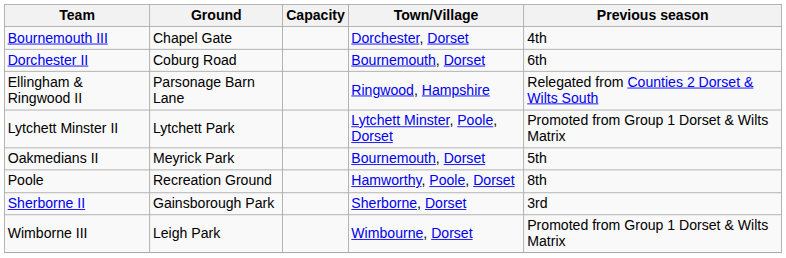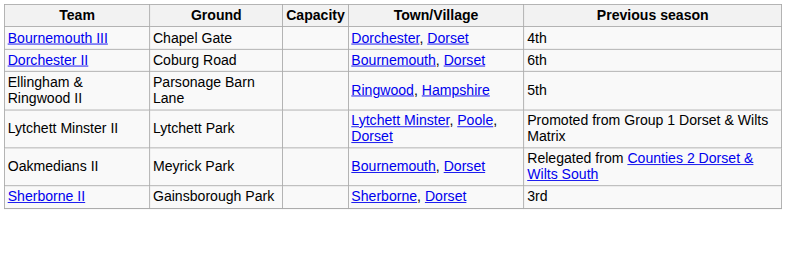 <table class="wikitable sortable" width=100%>
 <tr>
 <th>Team</th>
 <th>Ground</th>
 <th>Capacity</th>
 <th>Town/Village</th>
 <th>Previous season</th>
 </tr>
 <tr>
 <td><a href='#'>Bournemouth III</a></td>
 <td>Chapel Gate</td>
 <td></td>
 <td><a href='#'>Dorchester</a>, <a href='#'>Dorset</a></td>
 <td>4th</td>
 </tr>
 <tr>
 <td><a href='#'>Dorchester II</a></td>
 <td>Coburg Road</td>
 <td></td>
 <td><a href='#'>Bournemouth</a>, <a href='#'>Dorset</a></td>
 <td>6th</td>
 </tr>
 <tr>
 <td>Ellingham & Ringwood II</td>
 <td>Parsonage Barn Lane</td>
 <td></td>
 <td><a href='#'>Ringwood</a>, <a href='#'>Hampshire</a></td>
-<td>Relegated from <a href='#'>Counties 2 Dorset & Wilts South</a></td>
+<td>5th</td>
 </tr>
 <tr>
 <td>Lytchett Minster II</td>
 <td>Lytchett Park</td>
 <td></td>
 <td><a href='#'>Lytchett Minster</a>, <a href='#'>Poole</a>, <a href='#'>Dorset</a></td>
 <td>Promoted from Group 1 Dorset & Wilts Matrix</td>
 </tr>
 <tr>
 <td>Oakmedians II</td>
 <td>Meyrick Park</td>
 <td></td>
 <td><a href='#'>Bournemouth</a>, <a href='#'>Dorset</a></td>
-<td>5th</td>
-</tr>
-<tr>
-<td>Poole</td>
-<td>Recreation Ground</td>
-<td></td>
-<td><a href='#'>Hamworthy</a>, <a href='#'>Poole</a>, <a href='#'>Dorset</a></td>
-<td>8th</td>
+<td>Relegated from <a href='#'>Counties 2 Dorset & Wilts South</a></td>
 </tr>
 <tr>
 <td><a href='#'>Sherborne II</a></td>
 <td>Gainsborough Park</td>
 <td></td>
 <td><a href='#'>Sherborne</a>, <a href='#'>Dorset</a></td>
 <td>3rd</td>
 </tr>
 <tr>
-<td>Wimborne III</td>
-<td>Leigh Park</td>
-<td></td>
-<td><a href='#'>Wimbourne</a>, <a href='#'>Dorset</a></td>
-<td>Promoted from Group 1 Dorset & Wilts Matrix</td>
-</tr>
-<tr>
 </tr>
 </table>
